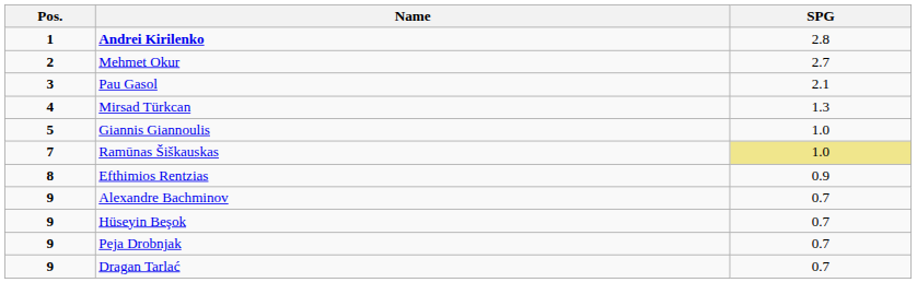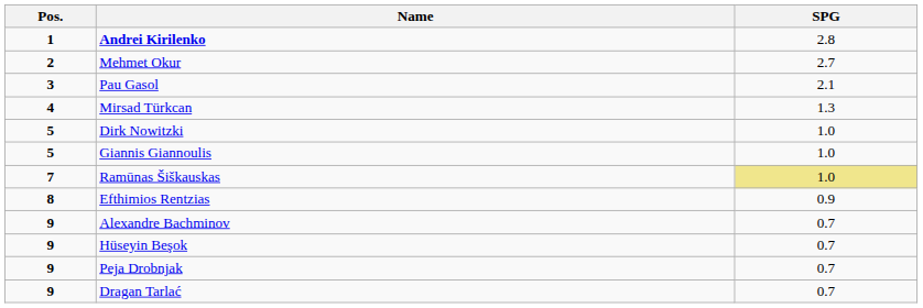 <table class=wikitable width="80%">
 <tr>
 <th width="10%">Pos.</th>
 <th width="70%">Name</th>
 <th width="20%">SPG</th>
 </tr>
 <tr>
 <td align=center><strong>1</strong></td>
 <td> <strong><a href='#'>Andrei Kirilenko</a></strong></td>
 <td align=center>2.8</td>
 </tr>
 <tr>
 <td align=center><strong>2</strong></td>
 <td> <a href='#'>Mehmet Okur</a></td>
 <td align=center>2.7</td>
 </tr>
 <tr>
 <td align=center><strong>3</strong></td>
 <td> <a href='#'>Pau Gasol</a></td>
 <td align=center>2.1</td>
 </tr>
 <tr>
 <td align=center><strong>4</strong></td>
 <td> <a href='#'>Mirsad Türkcan</a></td>
 <td align=center>1.3</td>
+</tr>
+<tr>
+<td align=center><strong>5</strong></td>
+<td> <a href='#'>Dirk Nowitzki</a></td>
+<td align=center>1.0</td>
 </tr>
 <tr>
 <td align=center><strong>5</strong></td>
 <td> <a href='#'>Giannis Giannoulis</a></td>
 <td align=center>1.0</td>
 </tr>
 <tr>
 <td align=center><strong>7</strong></td>
 <td> <a href='#'>Ramūnas Šiškauskas</a></td>
 <td align=center style="background: khaki;">1.0</td>
 </tr>
 <tr>
 <td align=center><strong>8</strong></td>
 <td> <a href='#'>Efthimios Rentzias</a></td>
 <td align=center>0.9</td>
 </tr>
 <tr>
 <td align=center><strong>9</strong></td>
 <td> <a href='#'>Alexandre Bachminov</a></td>
 <td align=center>0.7</td>
 </tr>
 <tr>
 <td align=center><strong>9</strong></td>
 <td> <a href='#'>Hüseyin Beşok</a></td>
 <td align=center>0.7</td>
 </tr>
 <tr>
 <td align=center><strong>9</strong></td>
 <td> <a href='#'>Peja Drobnjak</a></td>
 <td align=center>0.7</td>
 </tr>
 <tr>
 <td align=center><strong>9</strong></td>
 <td> <a href='#'>Dragan Tarlać</a></td>
 <td align=center>0.7</td>
 </tr>
 </table>
